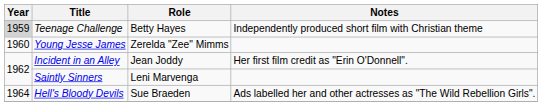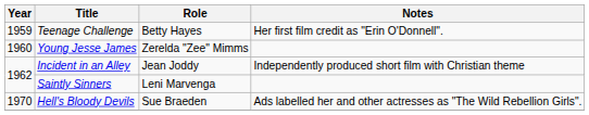 <table class="wikitable sortable plainrowheaders"  style="font-size: 90%">
 <tr>
 <th scope="col">Year</th>
 <th scope="col">Title</th>
 <th scope="col">Role</th>
 <th scope="col">Notes</th>
 </tr>
 <tr>
-<td style="background: lightgrey;">1959</td>
+<td>1959</td>
 <td><em>Teenage Challenge</em></td>
 <td>Betty Hayes</td>
-<td>Independently produced short film with Christian theme</td>
+<td>Her first film credit as "Erin O'Donnell".</td>
 </tr>
 <tr>
 <td>1960</td>
 <td><em><a href='#'>Young Jesse James</a></em></td>
 <td>Zerelda "Zee" Mimms</td>
 <td></td>
 </tr>
 <tr>
 <td rowspan=2>1962</td>
 <td><em><a href='#'>Incident in an Alley</a></em></td>
 <td>Jean Joddy</td>
-<td>Her first film credit as "Erin O'Donnell".</td>
+<td>Independently produced short film with Christian theme</td>
 </tr>
 <tr>
 <td><em><a href='#'>Saintly Sinners</a></em></td>
 <td>Leni Marvenga</td>
 <td></td>
 </tr>
 <tr>
-<td>1964</td>
+<td>1970</td>
 <td><em><a href='#'>Hell's Bloody Devils</a></em></td>
 <td>Sue Braeden</td>
 <td>Ads labelled her and other actresses as "The Wild Rebellion Girls".</td>
 </tr>
 <tr>
 </tr>
 </table>
